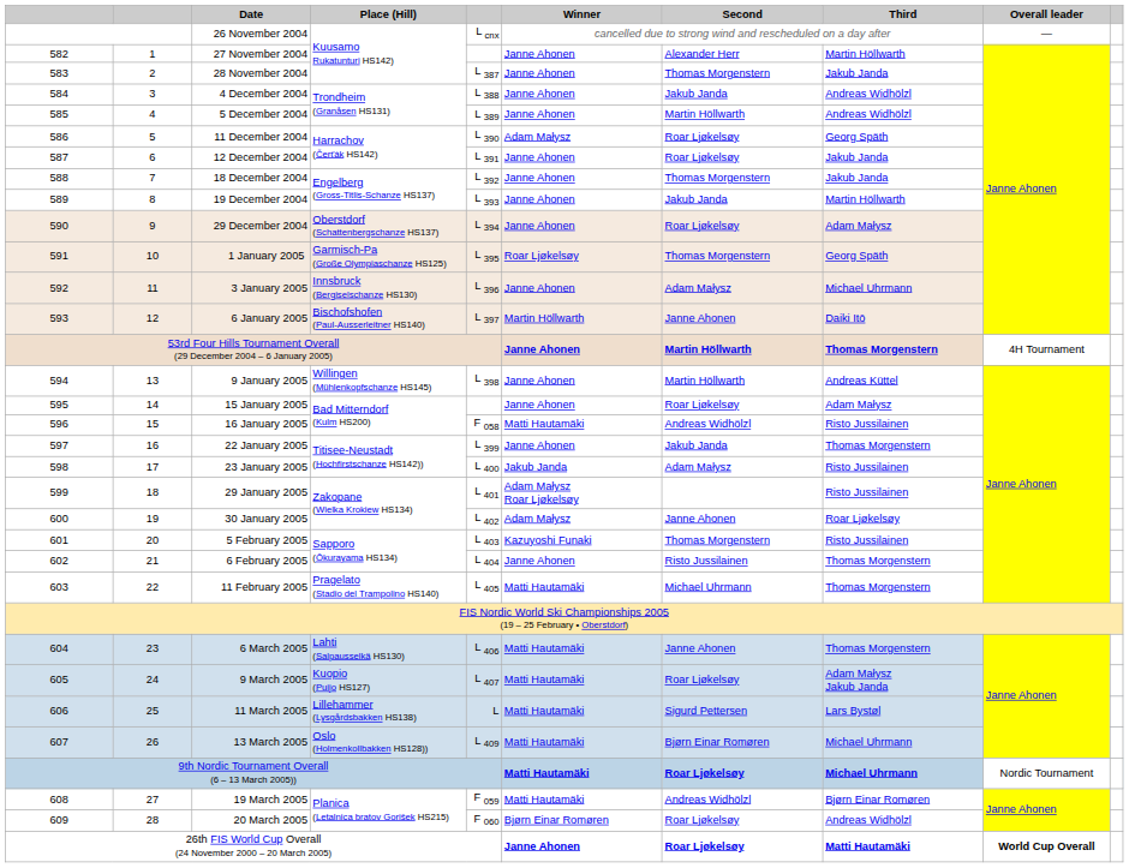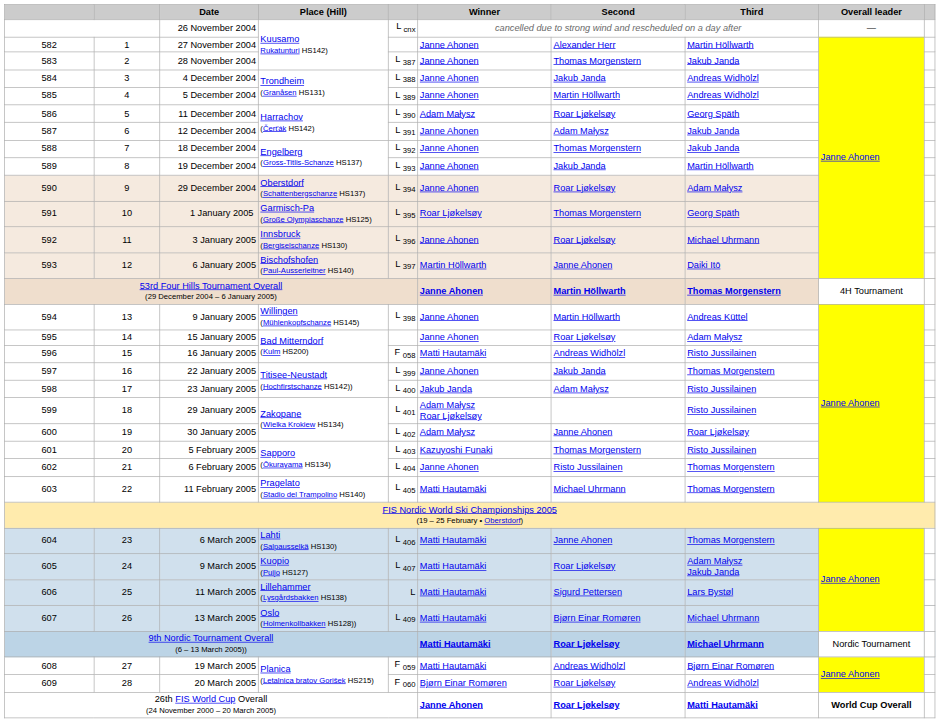 <table class="wikitable plainrowheaders" style="background:#fff; font-size:86%; width:110%; line-height:16px; border:grey solid 1px; border-collapse:collapse;">
 <tr>
 <th scope="col" style="background:#ccc; width=30 px;"></th>
 <th scope="col" style="background:#ccc; width=30 px;"></th>
 <th scope="col" style="background:#ccc; width:140px;">Date</th>
 <th scope="col" style="background:#ccc; width:188px;">Place (Hill)</th>
 <th scope="col" style="background:#ccc; width:37px;"></th>
 <th scope="col" style="background:#ccc; width:193px;">Winner</th>
 <th scope="col" style="background:#ccc; width:193px;">Second</th>
 <th scope="col" style="background:#ccc; width:193px;">Third</th>
 <th scope="col" style="background:#ccc; width:151px;">Overall leader</th>
 <th scope="col" style="background:#ccc; width:10px;"></th>
 </tr>
 <tr>
 <td colspan=2></td>
 <td align=right>26 November 2004</td>
 <td rowspan=3> <a href='#'>Kuusamo</a><br><small><a href='#'>Rukatunturi</a> HS142)</small></td>
 <td align=right>L <sub>cnx</sub></td>
 <td colspan=3 align=center style=color:#696969><em>cancelled due to strong wind and rescheduled on a day after</em></td>
 <td style="background:white; text-align:center">—</td>
 <td></td>
 </tr>
 <tr>
 <td align=center>582</td>
 <td align=center>1</td>
 <td align=right>27 November 2004</td>
 <td align=right></td>
 <td> <a href='#'>Janne Ahonen</a></td>
 <td> <a href='#'>Alexander Herr</a></td>
 <td> <a href='#'>Martin Höllwarth</a></td>
 <td bgcolor=yellow rowspan=12> <a href='#'>Janne Ahonen</a></td>
 <td></td>
 </tr>
 <tr>
 <td align=center>583</td>
 <td align=center>2</td>
 <td align=right>28 November 2004</td>
 <td align=right>L <sub>387</sub></td>
 <td> <a href='#'>Janne Ahonen</a></td>
 <td> <a href='#'>Thomas Morgenstern</a></td>
 <td> <a href='#'>Jakub Janda</a></td>
 <td></td>
 </tr>
 <tr>
 <td align=center>584</td>
 <td align=center>3</td>
 <td align=right>4 December 2004</td>
 <td rowspan=2> <a href='#'>Trondheim</a><br><small>(<a href='#'>Granåsen</a> HS131)</small></td>
 <td align=right>L <sub>388</sub></td>
 <td> <a href='#'>Janne Ahonen</a></td>
 <td> <a href='#'>Jakub Janda</a></td>
 <td> <a href='#'>Andreas Widhölzl</a></td>
 <td></td>
 </tr>
 <tr>
 <td align=center>585</td>
 <td align=center>4</td>
 <td align=right>5 December 2004</td>
 <td align=right>L <sub>389</sub></td>
 <td> <a href='#'>Janne Ahonen</a></td>
 <td> <a href='#'>Martin Höllwarth</a></td>
 <td> <a href='#'>Andreas Widhölzl</a></td>
 <td></td>
 </tr>
 <tr>
 <td align=center>586</td>
 <td align=center>5</td>
 <td align=right>11 December 2004</td>
 <td rowspan=2> <a href='#'>Harrachov</a><br><small>(<a href='#'>Čerťák</a> HS142)</small></td>
 <td align=right>L <sub>390</sub></td>
 <td> <a href='#'>Adam Małysz</a></td>
 <td> <a href='#'>Roar Ljøkelsøy</a></td>
 <td> <a href='#'>Georg Späth</a></td>
 <td></td>
 </tr>
 <tr>
 <td align=center>587</td>
 <td align=center>6</td>
 <td align=right>12 December 2004</td>
 <td align=right>L <sub>391</sub></td>
 <td> <a href='#'>Janne Ahonen</a></td>
-<td> <a href='#'>Roar Ljøkelsøy</a></td>
+<td> <a href='#'>Adam Małysz</a></td>
 <td> <a href='#'>Jakub Janda</a></td>
 <td></td>
 </tr>
 <tr>
 <td align=center>588</td>
 <td align=center>7</td>
 <td align=right>18 December 2004</td>
 <td rowspan=2> <a href='#'>Engelberg</a><br><small>(<a href='#'>Gross-Titlis-Schanze</a> HS137)</small></td>
 <td align=right>L <sub>392 </sub></td>
 <td> <a href='#'>Janne Ahonen</a></td>
 <td> <a href='#'>Thomas Morgenstern</a></td>
 <td> <a href='#'>Jakub Janda</a></td>
 <td></td>
 </tr>
 <tr>
 <td align=center>589</td>
 <td align=center>8</td>
 <td align=right>19 December 2004</td>
 <td align=right>L <sub>393</sub></td>
 <td> <a href='#'>Janne Ahonen</a></td>
 <td> <a href='#'>Jakub Janda</a></td>
 <td> <a href='#'>Martin Höllwarth</a></td>
 <td></td>
 </tr>
 <tr bgcolor=#F5EADF>
 <td align=center>590</td>
 <td align=center>9</td>
 <td align=right>29 December 2004</td>
 <td> <a href='#'>Oberstdorf</a><br><small>(<a href='#'>Schattenbergschanze</a> HS137)</small></td>
 <td align=right>L <sub>394</sub></td>
 <td> <a href='#'>Janne Ahonen</a></td>
 <td> <a href='#'>Roar Ljøkelsøy</a></td>
 <td> <a href='#'>Adam Małysz</a></td>
 <td bgcolor=white></td>
 </tr>
 <tr bgcolor=#F5EADF>
 <td align=center>591</td>
 <td align=center>10</td>
 <td align=right>1 January 2005 </td>
 <td> <a href='#'>Garmisch-Pa</a><br><small>(<a href='#'>Große Olympiaschanze</a> HS125)</small></td>
 <td align=right>L <sub>395</sub></td>
 <td> <a href='#'>Roar Ljøkelsøy</a></td>
 <td> <a href='#'>Thomas Morgenstern</a></td>
 <td> <a href='#'>Georg Späth</a></td>
 <td bgcolor=white></td>
 </tr>
 <tr bgcolor=#F5EADF>
 <td align=center>592</td>
 <td align=center>11</td>
 <td align=right>3 January 2005</td>
 <td> <a href='#'>Innsbruck</a><br><small>(<a href='#'>Bergiselschanze</a> HS130)</small></td>
 <td align=right>L <sub>396</sub></td>
 <td> <a href='#'>Janne Ahonen</a></td>
-<td> <a href='#'>Adam Małysz</a></td>
+<td> <a href='#'>Roar Ljøkelsøy</a></td>
 <td> <a href='#'>Michael Uhrmann</a></td>
 <td bgcolor=white></td>
 </tr>
 <tr bgcolor=#F5EADF>
 <td align=center>593</td>
 <td align=center>12</td>
 <td align=right>6 January 2005</td>
 <td> <a href='#'>Bischofshofen</a><br><small>(<a href='#'>Paul-Ausserleitner</a> HS140)</small></td>
 <td align=right>L <sub>397</sub></td>
 <td> <a href='#'>Martin Höllwarth</a></td>
 <td> <a href='#'>Janne Ahonen</a></td>
 <td> <a href='#'>Daiki Itō</a></td>
 <td bgcolor=white></td>
 </tr>
 <tr bgcolor=#EFDECD>
 <td colspan=5 align=center><a href='#'>53rd Four Hills Tournament Overall</a><br><small>(29 December 2004 – 6 January 2005)</small></td>
 <td> <strong><a href='#'>Janne Ahonen</a></strong></td>
 <td> <strong><a href='#'>Martin Höllwarth</a></strong></td>
 <td> <strong><a href='#'>Thomas Morgenstern</a></strong></td>
 <td bgcolor=white align=center>4H Tournament</td>
 <td bgcolor=white></td>
 </tr>
 <tr>
 <td align=center>594</td>
 <td align=center>13</td>
 <td align=right>9 January 2005</td>
 <td> <a href='#'>Willingen</a><br><small>(<a href='#'>Mühlenkopfschanze</a> HS145)</small></td>
 <td align=right>L <sub>398</sub></td>
 <td> <a href='#'>Janne Ahonen</a></td>
 <td> <a href='#'>Martin Höllwarth</a></td>
 <td> <a href='#'>Andreas Küttel</a></td>
 <td bgcolor=yellow rowspan=10> <a href='#'>Janne Ahonen</a></td>
 <td></td>
 </tr>
 <tr>
 <td align=center>595</td>
 <td align=center>14</td>
 <td align=right>15 January 2005</td>
 <td rowspan=2> <a href='#'>Bad Mitterndorf</a><br><small>(<a href='#'>Kulm</a> HS200)</small></td>
 <td align=right></td>
 <td> <a href='#'>Janne Ahonen</a></td>
 <td> <a href='#'>Roar Ljøkelsøy</a></td>
 <td> <a href='#'>Adam Małysz</a></td>
 <td></td>
 </tr>
 <tr>
 <td align=center>596</td>
 <td align=center>15</td>
 <td align=right>16 January 2005</td>
 <td align=right>F <sub>058</sub></td>
 <td> <a href='#'>Matti Hautamäki</a></td>
 <td> <a href='#'>Andreas Widhölzl</a></td>
 <td> <a href='#'>Risto Jussilainen</a></td>
 <td></td>
 </tr>
 <tr>
 <td align=center>597</td>
 <td align=center>16</td>
 <td align=right>22 January 2005</td>
 <td rowspan=2> <a href='#'>Titisee-Neustadt</a><br><small>(<a href='#'>Hochfirstschanze</a> HS142))</small></td>
 <td align=right>L <sub>399</sub></td>
 <td> <a href='#'>Janne Ahonen</a></td>
 <td> <a href='#'>Jakub Janda</a></td>
 <td> <a href='#'>Thomas Morgenstern</a></td>
 <td></td>
 </tr>
 <tr>
 <td align=center>598</td>
 <td align=center>17</td>
 <td align=right>23 January 2005</td>
 <td align=right>L <sub>400</sub></td>
 <td> <a href='#'>Jakub Janda</a></td>
 <td> <a href='#'>Adam Małysz</a></td>
 <td> <a href='#'>Risto Jussilainen</a></td>
 <td></td>
 </tr>
 <tr>
 <td align=center>599</td>
 <td align=center>18</td>
 <td align=right>29 January 2005</td>
 <td rowspan=2> <a href='#'>Zakopane</a><br><small>(<a href='#'>Wielka Krokiew</a> HS134)</small></td>
 <td align=right>L <sub>401</sub></td>
 <td> <a href='#'>Adam Małysz</a><br> <a href='#'>Roar Ljøkelsøy</a></td>
 <td></td>
 <td> <a href='#'>Risto Jussilainen</a></td>
 <td></td>
 </tr>
 <tr>
 <td align=center>600</td>
 <td align=center>19</td>
 <td align=right>30 January 2005</td>
 <td align=right>L <sub>402</sub></td>
 <td> <a href='#'>Adam Małysz</a></td>
 <td> <a href='#'>Janne Ahonen</a></td>
 <td> <a href='#'>Roar Ljøkelsøy</a></td>
 <td></td>
 </tr>
 <tr>
 <td align=center>601</td>
 <td align=center>20</td>
 <td align=right>5 February 2005</td>
 <td rowspan=2> <a href='#'>Sapporo</a><br><small>(<a href='#'>Ōkurayama</a> HS134)</small></td>
 <td align=right>L <sub>403</sub></td>
 <td> <a href='#'>Kazuyoshi Funaki</a></td>
 <td> <a href='#'>Thomas Morgenstern</a></td>
 <td> <a href='#'>Risto Jussilainen</a></td>
 <td></td>
 </tr>
 <tr>
 <td align=center>602</td>
 <td align=center>21</td>
 <td align=right>6 February 2005</td>
 <td align=right>L <sub>404</sub></td>
 <td> <a href='#'>Janne Ahonen</a></td>
 <td> <a href='#'>Risto Jussilainen</a></td>
 <td> <a href='#'>Thomas Morgenstern</a></td>
 <td></td>
 </tr>
 <tr>
 <td align=center>603</td>
 <td align=center>22</td>
 <td align=right>11 February 2005</td>
 <td> <a href='#'>Pragelato</a><br><small>(<a href='#'>Stadio del Trampolino</a> HS140)</small></td>
 <td align=right>L <sub>405</sub></td>
 <td> <a href='#'>Matti Hautamäki</a></td>
 <td> <a href='#'>Michael Uhrmann</a></td>
 <td> <a href='#'>Thomas Morgenstern</a></td>
 <td></td>
 </tr>
 <tr style="background:#FFEBAD">
 <td colspan=11 align=center><a href='#'>FIS Nordic World Ski Championships 2005</a><br><small>(19 – 25 February •  <a href='#'>Oberstdorf</a>)</small></td>
 </tr>
 <tr bgcolor=#d0e0ed>
 <td align=center>604</td>
 <td align=center>23</td>
 <td align=right>6 March 2005</td>
 <td> <a href='#'>Lahti</a><br><small>(<a href='#'>Salpausselkä</a> HS130)</small></td>
 <td align=right>L <sub>406</sub></td>
 <td> <a href='#'>Matti Hautamäki</a></td>
 <td> <a href='#'>Janne Ahonen</a></td>
 <td> <a href='#'>Thomas Morgenstern</a></td>
 <td bgcolor=yellow rowspan=4> <a href='#'>Janne Ahonen</a></td>
 <td bgcolor=white></td>
 </tr>
 <tr bgcolor=#d0e0ed>
 <td align=center>605</td>
 <td align=center>24</td>
 <td align=right>9 March 2005</td>
 <td> <a href='#'>Kuopio</a><br><small>(<a href='#'>Puijo</a> HS127)</small></td>
 <td align=right>L <sub>407</sub></td>
 <td> <a href='#'>Matti Hautamäki</a></td>
 <td> <a href='#'>Roar Ljøkelsøy</a></td>
 <td> <a href='#'>Adam Małysz</a><br> <a href='#'>Jakub Janda</a></td>
 <td bgcolor=white></td>
 </tr>
 <tr bgcolor=#d0e0ed>
 <td align=center>606</td>
 <td align=center>25</td>
 <td align=right>11 March 2005</td>
 <td> <a href='#'>Lillehammer</a><br><small>(<a href='#'>Lysgårdsbakken</a> HS138)</small></td>
 <td align=right>L</td>
 <td> <a href='#'>Matti Hautamäki</a></td>
 <td> <a href='#'>Sigurd Pettersen</a></td>
 <td> <a href='#'>Lars Bystøl</a></td>
 <td bgcolor=white></td>
 </tr>
 <tr bgcolor=#d0e0ed>
 <td align=center>607</td>
 <td align=center>26</td>
 <td align=right>13 March 2005</td>
 <td> <a href='#'>Oslo</a><br><small>(<a href='#'>Holmenkollbakken</a> HS128))</small></td>
 <td align=right>L <sub>409</sub></td>
 <td> <a href='#'>Matti Hautamäki</a></td>
 <td> <a href='#'>Bjørn Einar Romøren</a></td>
 <td> <a href='#'>Michael Uhrmann</a></td>
 <td bgcolor=white></td>
 </tr>
 <tr bgcolor=#BCD4E6>
 <td colspan=5 align=center><a href='#'>9th Nordic Tournament Overall</a><br><small>(6 – 13 March 2005))</small></td>
 <td> <strong><a href='#'>Matti Hautamäki</a></strong></td>
 <td> <strong><a href='#'>Roar Ljøkelsøy</a></strong></td>
 <td> <strong><a href='#'>Michael Uhrmann</a></strong></td>
 <td bgcolor=white align=center>Nordic Tournament</td>
 <td bgcolor=white></td>
 </tr>
 <tr>
 <td align=center>608</td>
 <td align=center>27</td>
 <td align=right>19 March 2005</td>
 <td rowspan=2> <a href='#'>Planica</a><br><small>(<a href='#'>Letalnica bratov Gorišek</a> HS215)</small></td>
 <td align=right>F <sub>059</sub></td>
 <td> <a href='#'>Matti Hautamäki</a></td>
 <td> <a href='#'>Andreas Widhölzl</a></td>
 <td> <a href='#'>Bjørn Einar Romøren</a></td>
 <td bgcolor=yellow rowspan=2> <a href='#'>Janne Ahonen</a></td>
 <td></td>
 </tr>
 <tr>
 <td align=center>609</td>
 <td align=center>28</td>
 <td align=right>20 March 2005</td>
 <td align=right>F <sub>060</sub></td>
 <td> <a href='#'>Bjørn Einar Romøren</a></td>
 <td> <a href='#'>Roar Ljøkelsøy</a></td>
 <td> <a href='#'>Andreas Widhölzl</a></td>
 <td></td>
 </tr>
 <tr>
 <td colspan="5" style="text-align:center">26th <a href='#'>FIS World Cup</a> Overall<br><small>(24 November 2000 – 20 March 2005)</small></td>
 <td> <strong><a href='#'>Janne Ahonen</a></strong></td>
 <td> <strong><a href='#'>Roar Ljøkelsøy</a></strong></td>
 <td> <strong><a href='#'>Matti Hautamäki</a></strong></td>
 <td style="text-align:center"><strong>World Cup Overall</strong></td>
 <td></td>
 </tr>
 </table>
